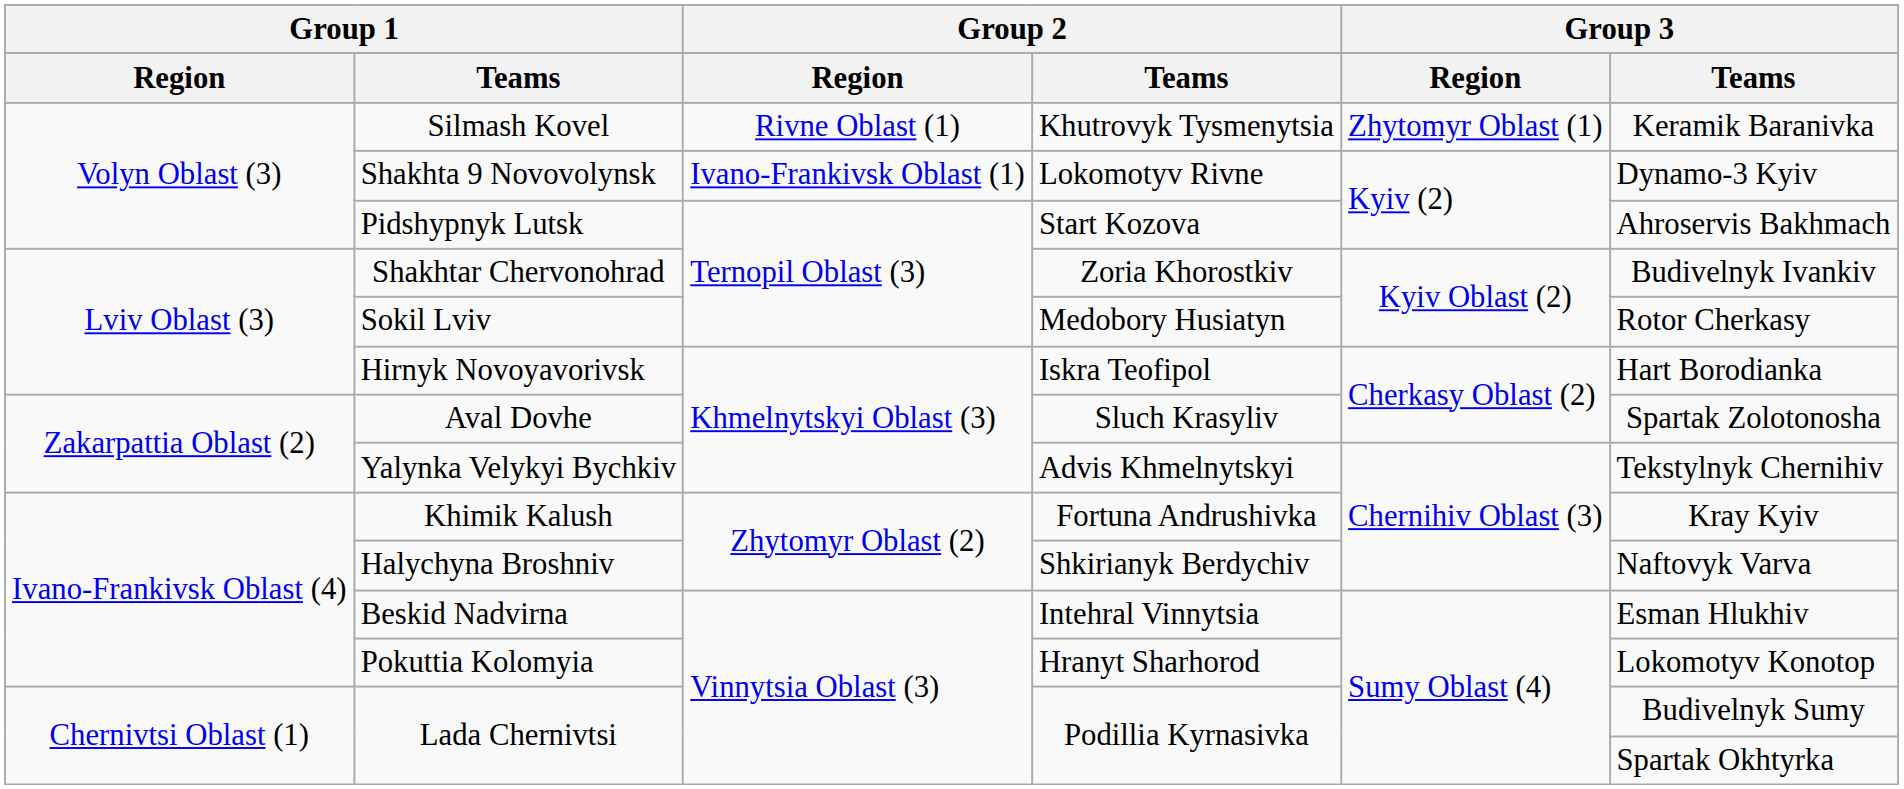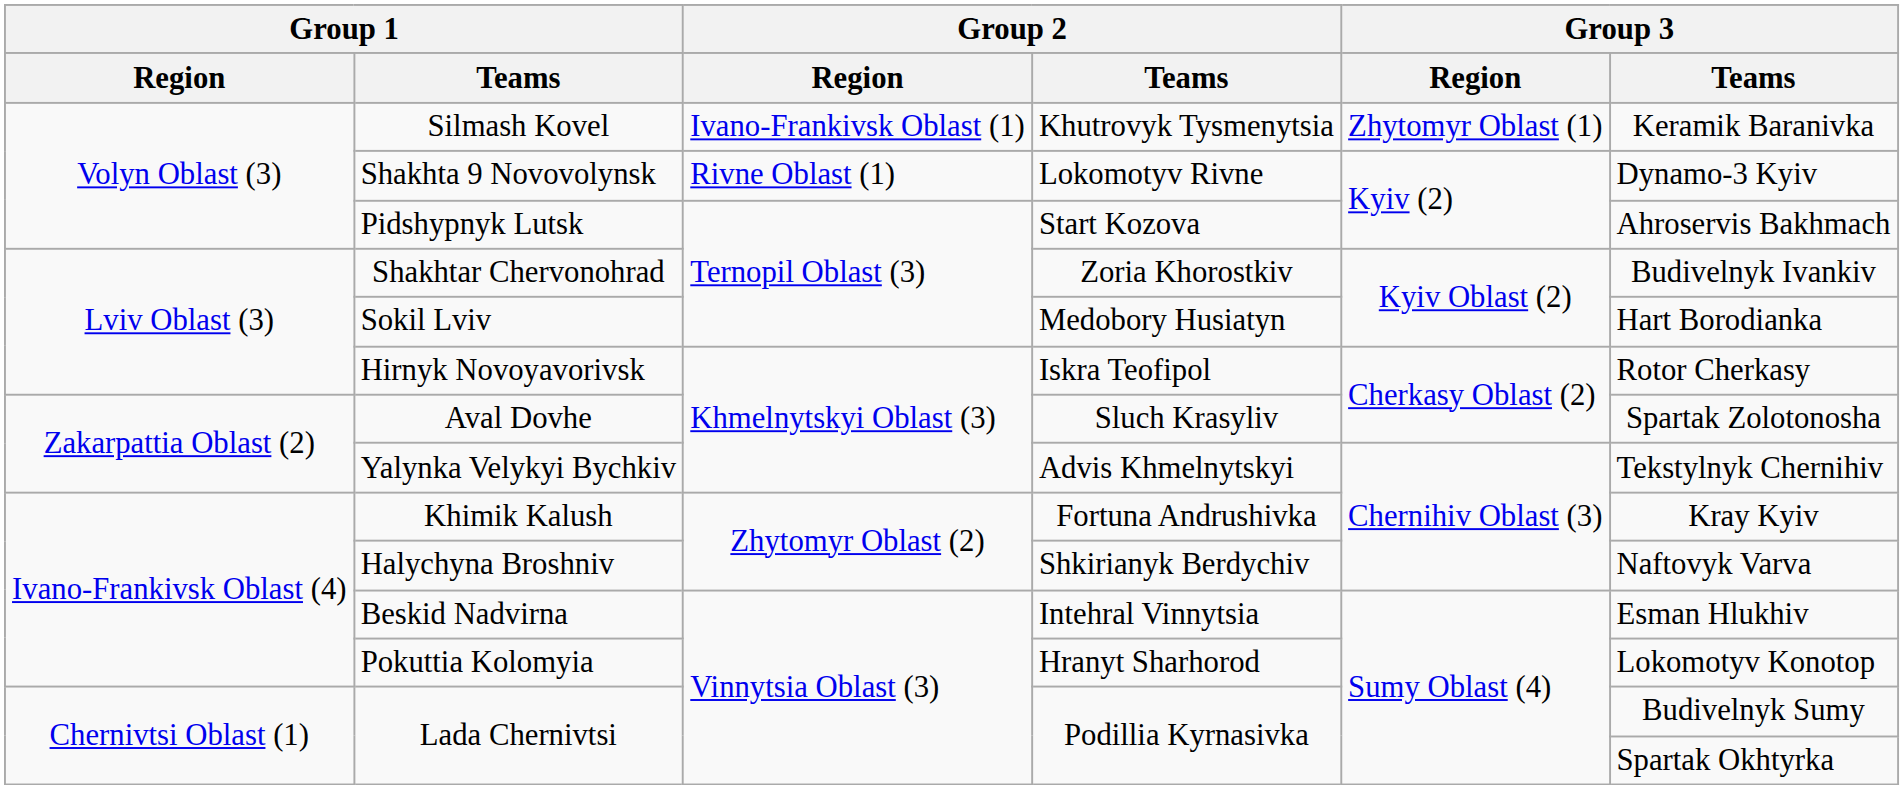 <table class="wikitable">
 <tr>
 <th colspan=2>Group 1</th>
 <th colspan=2>Group 2</th>
 <th colspan=2>Group 3</th>
 </tr>
 <tr>
 <th>Region</th>
 <th>Teams</th>
 <th>Region</th>
 <th>Teams</th>
 <th>Region</th>
 <th>Teams</th>
 </tr>
 <tr align="center">
 <td rowspan=3><a href='#'>Volyn Oblast</a> (3)</td>
 <td>Silmash Kovel</td>
-<td><a href='#'>Rivne Oblast</a> (1)</td>
+<td><a href='#'>Ivano-Frankivsk Oblast</a> (1)</td>
 <td>Khutrovyk Tysmenytsia</td>
 <td><a href='#'>Zhytomyr Oblast</a> (1)</td>
 <td>Keramik Baranivka</td>
 </tr>
 <tr>
 <td>Shakhta 9 Novovolynsk</td>
-<td><a href='#'>Ivano-Frankivsk Oblast</a> (1)</td>
+<td><a href='#'>Rivne Oblast</a> (1)</td>
 <td>Lokomotyv Rivne</td>
 <td rowspan=2><a href='#'>Kyiv</a> (2)</td>
 <td>Dynamo-3 Kyiv</td>
 </tr>
 <tr>
 <td>Pidshypnyk Lutsk</td>
 <td rowspan=3><a href='#'>Ternopil Oblast</a> (3)</td>
 <td>Start Kozova</td>
 <td>Ahroservis Bakhmach</td>
 </tr>
 <tr align="center">
 <td rowspan=3><a href='#'>Lviv Oblast</a> (3)</td>
 <td>Shakhtar Chervonohrad</td>
 <td>Zoria Khorostkiv</td>
 <td rowspan=2><a href='#'>Kyiv Oblast</a> (2)</td>
 <td>Budivelnyk Ivankiv</td>
 </tr>
 <tr>
 <td>Sokil Lviv</td>
 <td>Medobory Husiatyn</td>
-<td>Rotor Cherkasy</td>
+<td>Hart Borodianka</td>
 </tr>
 <tr>
 <td>Hirnyk Novoyavorivsk</td>
 <td rowspan=3><a href='#'>Khmelnytskyi Oblast</a> (3)</td>
 <td>Iskra Teofipol</td>
 <td rowspan=2><a href='#'>Cherkasy Oblast</a> (2)</td>
-<td>Hart Borodianka</td>
+<td>Rotor Cherkasy</td>
 </tr>
 <tr align="center">
 <td rowspan=2><a href='#'>Zakarpattia Oblast</a> (2)</td>
 <td>Aval Dovhe</td>
 <td>Sluch Krasyliv</td>
 <td>Spartak Zolotonosha</td>
 </tr>
 <tr>
 <td>Yalynka Velykyi Bychkiv</td>
 <td>Advis Khmelnytskyi</td>
 <td rowspan=3><a href='#'>Chernihiv Oblast</a> (3)</td>
 <td>Tekstylnyk Chernihiv</td>
 </tr>
 <tr align="center">
 <td rowspan=4><a href='#'>Ivano-Frankivsk Oblast</a> (4)</td>
 <td>Khimik Kalush</td>
 <td rowspan=2><a href='#'>Zhytomyr Oblast</a> (2)</td>
 <td>Fortuna Andrushivka</td>
 <td>Kray Kyiv</td>
 </tr>
 <tr>
 <td>Halychyna Broshniv</td>
 <td>Shkirianyk Berdychiv</td>
 <td>Naftovyk Varva</td>
 </tr>
 <tr>
 <td>Beskid Nadvirna</td>
 <td rowspan=4><a href='#'>Vinnytsia Oblast</a> (3)</td>
 <td>Intehral Vinnytsia</td>
 <td rowspan=4><a href='#'>Sumy Oblast</a> (4)</td>
 <td>Esman Hlukhiv</td>
 </tr>
 <tr>
 <td>Pokuttia Kolomyia</td>
 <td>Hranyt Sharhorod</td>
 <td>Lokomotyv Konotop</td>
 </tr>
 <tr align="center">
 <td rowspan=2><a href='#'>Chernivtsi Oblast</a> (1)</td>
 <td rowspan=2>Lada Chernivtsi</td>
 <td rowspan=2>Podillia Kyrnasivka</td>
 <td>Budivelnyk Sumy</td>
 </tr>
 <tr>
 <td>Spartak Okhtyrka</td>
 </tr>
 </table>
